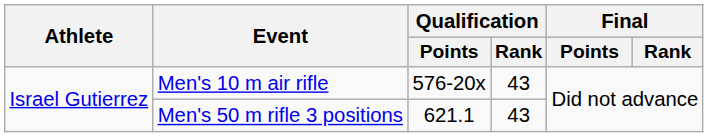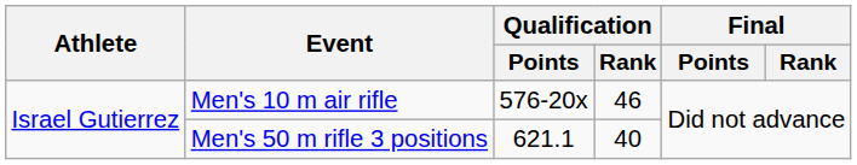 <table class="wikitable" style="font-size:90%">
 <tr>
 <th rowspan="2">Athlete</th>
 <th rowspan="2">Event</th>
 <th colspan=2>Qualification</th>
 <th colspan=2>Final</th>
 </tr>
 <tr style="font-size:95%">
 <th>Points</th>
 <th>Rank</th>
 <th>Points</th>
 <th>Rank</th>
 </tr>
 <tr align=center>
 <td align=left rowspan=2><a href='#'>Israel Gutierrez</a></td>
 <td align=left><a href='#'>Men's 10 m air rifle</a></td>
 <td>576-20x</td>
-<td>43</td>
+<td>46</td>
 <td colspan=2 rowspan=2>Did not advance</td>
 </tr>
 <tr align=center>
 <td align=left><a href='#'>Men's 50 m rifle 3 positions</a></td>
 <td>621.1</td>
-<td>43</td>
+<td>40</td>
 </tr>
 </table>
